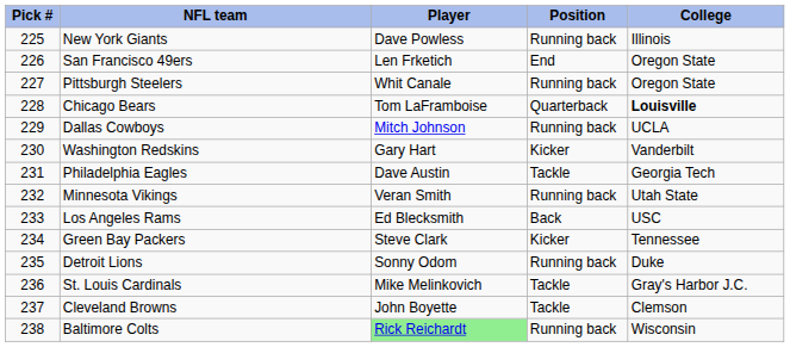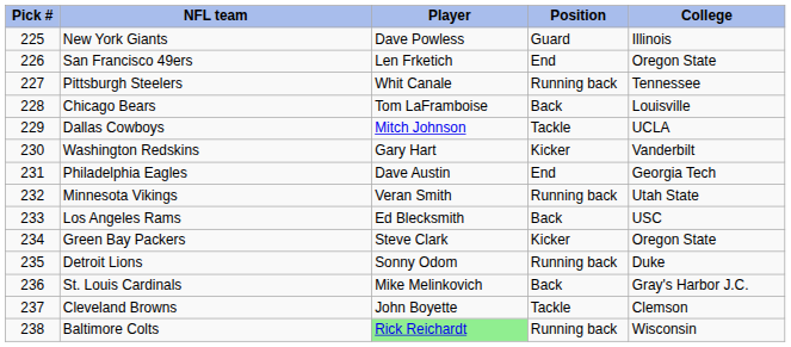 <table class="wikitable sortable sortable" style="width: 100%">
 <tr>
 <th style="background:#A8BDEC;" width=7%>Pick #</th>
 <th width=40% style="background:#A8BDEC;">NFL team</th>
 <th width=20% style="background:#A8BDEC;">Player</th>
 <th width=13% style="background:#A8BDEC;">Position</th>
 <th style="background:#A8BDEC;">College</th>
 </tr>
 <tr>
 <td align=center>225</td>
 <td>New York Giants</td>
 <td>Dave Powless</td>
-<td>Running back</td>
+<td>Guard</td>
 <td>Illinois</td>
 </tr>
 <tr>
 <td align=center>226</td>
 <td>San Francisco 49ers</td>
 <td>Len Frketich</td>
 <td>End</td>
 <td>Oregon State</td>
 </tr>
 <tr>
 <td align=center>227</td>
 <td>Pittsburgh Steelers</td>
 <td>Whit Canale</td>
 <td>Running back</td>
-<td>Oregon State</td>
+<td>Tennessee</td>
 </tr>
 <tr>
 <td align=center>228</td>
 <td>Chicago Bears</td>
 <td>Tom LaFramboise</td>
-<td>Quarterback</td>
-<td><strong>Louisville</strong></td>
+<td>Back</td>
+<td>Louisville</td>
 </tr>
 <tr>
 <td align=center>229</td>
 <td>Dallas Cowboys</td>
 <td><a href='#'>Mitch Johnson</a></td>
-<td>Running back</td>
+<td>Tackle</td>
 <td>UCLA</td>
 </tr>
 <tr>
 <td align=center>230</td>
 <td>Washington Redskins</td>
 <td>Gary Hart</td>
 <td>Kicker</td>
 <td>Vanderbilt</td>
 </tr>
 <tr>
 <td align=center>231</td>
 <td>Philadelphia Eagles</td>
 <td>Dave Austin</td>
-<td>Tackle</td>
+<td>End</td>
 <td>Georgia Tech</td>
 </tr>
 <tr>
 <td align=center>232</td>
 <td>Minnesota Vikings</td>
 <td>Veran Smith</td>
 <td>Running back</td>
 <td>Utah State</td>
 </tr>
 <tr>
 <td align=center>233</td>
 <td>Los Angeles Rams</td>
 <td>Ed Blecksmith</td>
 <td>Back</td>
 <td>USC</td>
 </tr>
 <tr>
 <td align=center>234</td>
 <td>Green Bay Packers</td>
 <td>Steve Clark</td>
 <td>Kicker</td>
-<td>Tennessee</td>
+<td>Oregon State</td>
 </tr>
 <tr>
 <td align=center>235</td>
 <td>Detroit Lions</td>
 <td>Sonny Odom</td>
 <td>Running back</td>
 <td>Duke</td>
 </tr>
 <tr>
 <td align=center>236</td>
 <td>St. Louis Cardinals</td>
 <td>Mike Melinkovich</td>
-<td>Tackle</td>
+<td>Back</td>
 <td>Gray's Harbor J.C.</td>
 </tr>
 <tr>
 <td align=center>237</td>
 <td>Cleveland Browns</td>
 <td>John Boyette</td>
 <td>Tackle</td>
 <td>Clemson</td>
 </tr>
 <tr>
 <td align=center>238</td>
 <td>Baltimore Colts</td>
 <td style="background: lightgreen;"><a href='#'>Rick Reichardt</a></td>
 <td>Running back</td>
 <td>Wisconsin</td>
 </tr>
 </table>
